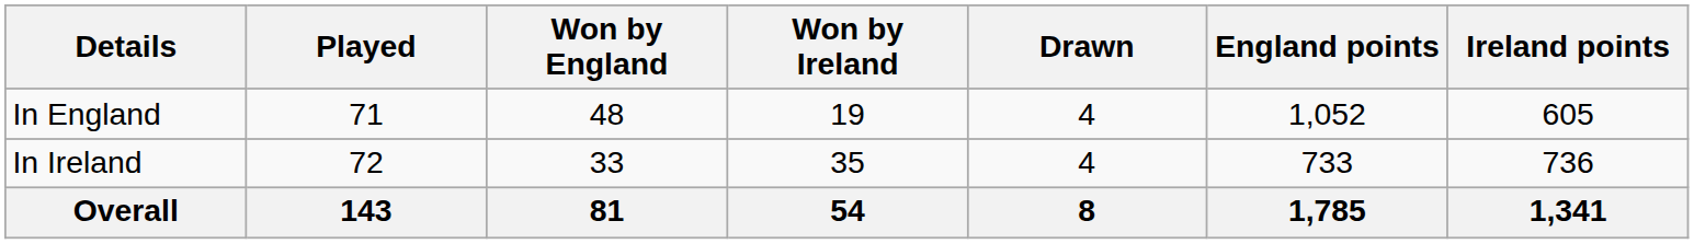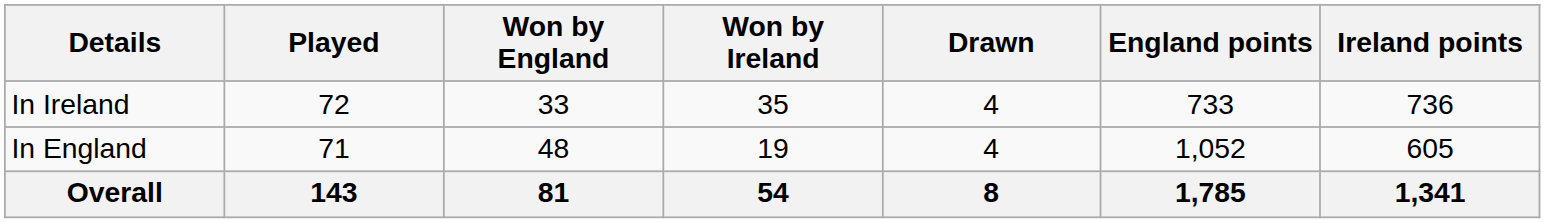 <table class="wikitable sortable">
 <tr>
 <th width="125">Details</th>
 <th width="125">Played</th>
 <th width="125">Won by<br>England</th>
 <th width="125">Won by<br>Ireland</th>
 <th width="125">Drawn</th>
 <th width="125">England points</th>
 <th width="125">Ireland points</th>
 </tr>
 <tr>
+<td>In Ireland</td>
+<td align=center>72</td>
+<td align=center>33</td>
+<td align=center>35</td>
+<td align=center>4</td>
+<td align=center>733</td>
+<td align=center>736</td>
+</tr>
+<tr>
 <td>In England</td>
 <td align=center>71</td>
 <td align=center>48</td>
 <td align=center>19</td>
 <td align=center>4</td>
 <td align=center>1,052</td>
 <td align=center>605</td>
-</tr>
-<tr>
-<td>In Ireland</td>
-<td align=center>72</td>
-<td align=center>33</td>
-<td align=center>35</td>
-<td align=center>4</td>
-<td align=center>733</td>
-<td align=center>736</td>
 </tr>
 <tr class="sortbottom">
 <th align=center>Overall</th>
 <th align=center>143</th>
 <th align=center>81</th>
 <th align=center>54</th>
 <th align=center>8</th>
 <th align=center>1,785</th>
 <th align=center>1,341</th>
 </tr>
 </table>
